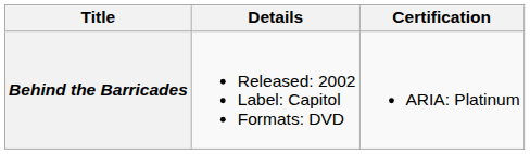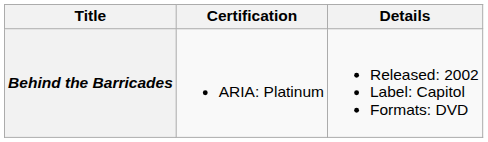 <table class="wikitable plainrowheaders">
 <tr>
 <th scope="col">Title</th>
+<th scope="col">Certification</th>
 <th scope="col">Details</th>
-<th scope="col">Certification</th>
 </tr>
 <tr>
 <th scope="row"><em>Behind the Barricades</em></th>
+<td><br><ul><li>ARIA: Platinum</li></ul></td>
 <td><br><ul><li>Released: 2002</li><li>Label: Capitol</li><li>Formats: DVD</li></ul></td>
-<td><br><ul><li>ARIA: Platinum</li></ul></td>
 </tr>
 </table>
